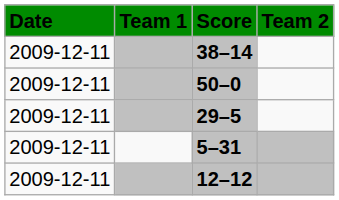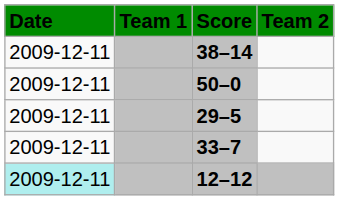 <table class="wikitable" style="margin:0.5em auto; font-size:95%">
 <tr bgcolor="#008B00">
 <td><strong>Date</strong></td>
 <td><strong>Team 1</strong></td>
 <td><strong>Score</strong></td>
 <td><strong>Team 2</strong></td>
 </tr>
 <tr>
 <td>2009-12-11</td>
 <td bgcolor="silver"><strong></strong></td>
 <td bgcolor="silver"><strong>38–14</strong></td>
 <td></td>
 </tr>
 <tr>
 <td>2009-12-11</td>
 <td bgcolor="silver"><strong></strong></td>
 <td bgcolor="silver"><strong>50–0</strong></td>
 <td></td>
 </tr>
 <tr>
 <td>2009-12-11</td>
 <td bgcolor="silver"><strong></strong></td>
 <td bgcolor="silver"><strong>29–5</strong></td>
 <td></td>
 </tr>
 <tr>
 <td>2009-12-11</td>
+<td bgcolor="silver"><strong></strong></td>
+<td bgcolor="silver"><strong>33–7</strong></td>
 <td></td>
-<td bgcolor="silver"><strong>5–31</strong></td>
-<td bgcolor="silver"><strong></strong></td>
 </tr>
 <tr>
-<td>2009-12-11</td>
+<td style="background: paleturquoise;">2009-12-11</td>
 <td bgcolor="silver"><strong></strong></td>
 <td bgcolor="silver"><strong>12–12</strong></td>
 <td bgcolor="silver"><strong></strong></td>
 </tr>
 </table>
